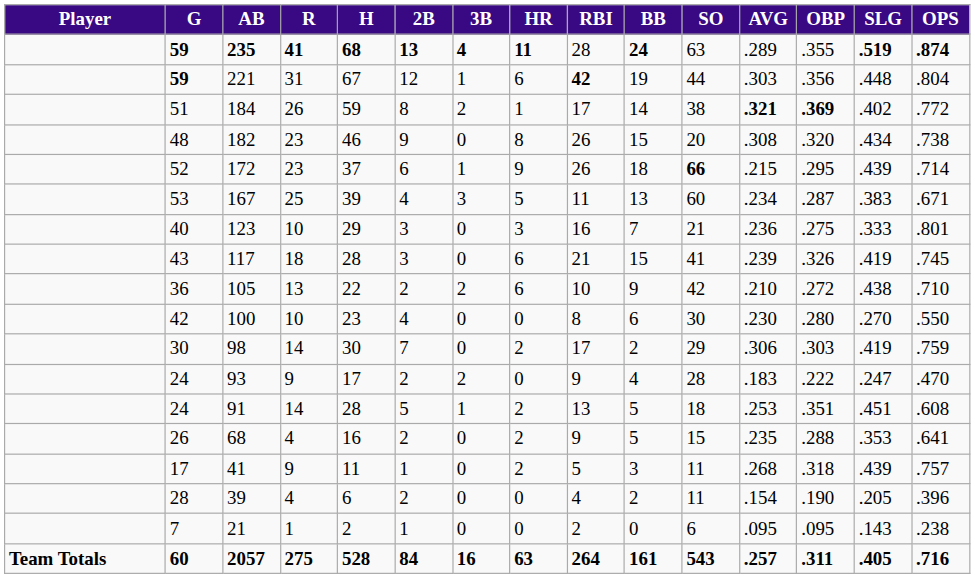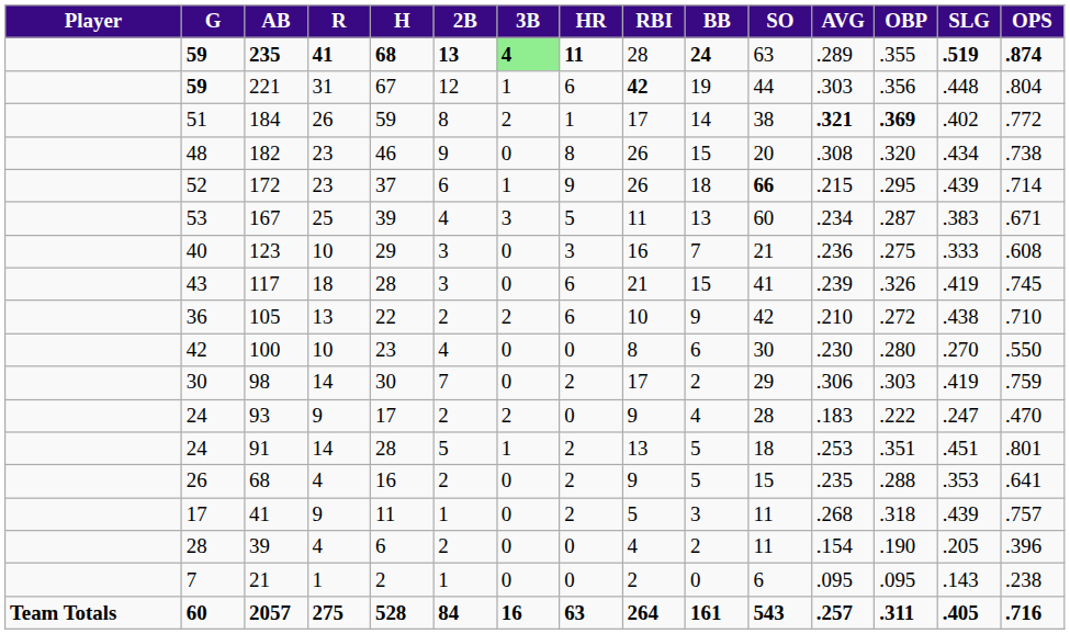 <table class="wikitable sortable">
 <tr>
 <th style="background:#380982; color:#FFF; width:14%;">Player</th>
 <th style="background:#380982; color:#FFF; width:5%;">G</th>
 <th style="background:#380982; color:#FFF; width:5%;">AB</th>
 <th style="background:#380982; color:#FFF; width:5%;">R</th>
 <th style="background:#380982; color:#FFF; width:5%;">H</th>
 <th style="background:#380982; color:#FFF; width:5%;">2B</th>
 <th style="background:#380982; color:#FFF; width:5%;">3B</th>
 <th style="background:#380982; color:#FFF; width:5%;">HR</th>
 <th style="background:#380982; color:#FFF; width:5%;">RBI</th>
 <th style="background:#380982; color:#FFF; width:5%;">BB</th>
 <th style="background:#380982; color:#FFF; width:5%;">SO</th>
 <th style="background:#380982; color:#FFF; width:5%;">AVG</th>
 <th style="background:#380982; color:#FFF; width:5%;">OBP</th>
 <th style="background:#380982; color:#FFF; width:5%;">SLG</th>
 <th style="background:#380982; color:#FFF; width:5%;">OPS</th>
 </tr>
 <tr>
 <td></td>
 <td><strong>59</strong></td>
 <td><strong>235</strong></td>
 <td><strong>41</strong></td>
 <td><strong>68</strong></td>
 <td><strong>13</strong></td>
-<td><strong>4</strong></td>
+<td style="background: lightgreen;"><strong>4</strong></td>
 <td><strong>11</strong></td>
 <td>28</td>
 <td><strong>24</strong></td>
 <td>63</td>
 <td>.289</td>
 <td>.355</td>
 <td><strong>.519</strong></td>
 <td><strong>.874</strong></td>
 </tr>
 <tr>
 <td></td>
 <td><strong>59</strong></td>
 <td>221</td>
 <td>31</td>
 <td>67</td>
 <td>12</td>
 <td>1</td>
 <td>6</td>
 <td><strong>42</strong></td>
 <td>19</td>
 <td>44</td>
 <td>.303</td>
 <td>.356</td>
 <td>.448</td>
 <td>.804</td>
 </tr>
 <tr>
 <td></td>
 <td>51</td>
 <td>184</td>
 <td>26</td>
 <td>59</td>
 <td>8</td>
 <td>2</td>
 <td>1</td>
 <td>17</td>
 <td>14</td>
 <td>38</td>
 <td><strong>.321</strong></td>
 <td><strong>.369</strong></td>
 <td>.402</td>
 <td>.772</td>
 </tr>
 <tr>
 <td></td>
 <td>48</td>
 <td>182</td>
 <td>23</td>
 <td>46</td>
 <td>9</td>
 <td>0</td>
 <td>8</td>
 <td>26</td>
 <td>15</td>
 <td>20</td>
 <td>.308</td>
 <td>.320</td>
 <td>.434</td>
 <td>.738</td>
 </tr>
 <tr>
 <td></td>
 <td>52</td>
 <td>172</td>
 <td>23</td>
 <td>37</td>
 <td>6</td>
 <td>1</td>
 <td>9</td>
 <td>26</td>
 <td>18</td>
 <td><strong>66</strong></td>
 <td>.215</td>
 <td>.295</td>
 <td>.439</td>
 <td>.714</td>
 </tr>
 <tr>
 <td></td>
 <td>53</td>
 <td>167</td>
 <td>25</td>
 <td>39</td>
 <td>4</td>
 <td>3</td>
 <td>5</td>
 <td>11</td>
 <td>13</td>
 <td>60</td>
 <td>.234</td>
 <td>.287</td>
 <td>.383</td>
 <td>.671</td>
 </tr>
 <tr>
 <td></td>
 <td>40</td>
 <td>123</td>
 <td>10</td>
 <td>29</td>
 <td>3</td>
 <td>0</td>
 <td>3</td>
 <td>16</td>
 <td>7</td>
 <td>21</td>
 <td>.236</td>
 <td>.275</td>
 <td>.333</td>
-<td>.801</td>
+<td>.608</td>
 </tr>
 <tr>
 <td></td>
 <td>43</td>
 <td>117</td>
 <td>18</td>
 <td>28</td>
 <td>3</td>
 <td>0</td>
 <td>6</td>
 <td>21</td>
 <td>15</td>
 <td>41</td>
 <td>.239</td>
 <td>.326</td>
 <td>.419</td>
 <td>.745</td>
 </tr>
 <tr>
 <td></td>
 <td>36</td>
 <td>105</td>
 <td>13</td>
 <td>22</td>
 <td>2</td>
 <td>2</td>
 <td>6</td>
 <td>10</td>
 <td>9</td>
 <td>42</td>
 <td>.210</td>
 <td>.272</td>
 <td>.438</td>
 <td>.710</td>
 </tr>
 <tr>
 <td></td>
 <td>42</td>
 <td>100</td>
 <td>10</td>
 <td>23</td>
 <td>4</td>
 <td>0</td>
 <td>0</td>
 <td>8</td>
 <td>6</td>
 <td>30</td>
 <td>.230</td>
 <td>.280</td>
 <td>.270</td>
 <td>.550</td>
 </tr>
 <tr>
 <td></td>
 <td>30</td>
 <td>98</td>
 <td>14</td>
 <td>30</td>
 <td>7</td>
 <td>0</td>
 <td>2</td>
 <td>17</td>
 <td>2</td>
 <td>29</td>
 <td>.306</td>
 <td>.303</td>
 <td>.419</td>
 <td>.759</td>
 </tr>
 <tr>
 <td></td>
 <td>24</td>
 <td>93</td>
 <td>9</td>
 <td>17</td>
 <td>2</td>
 <td>2</td>
 <td>0</td>
 <td>9</td>
 <td>4</td>
 <td>28</td>
 <td>.183</td>
 <td>.222</td>
 <td>.247</td>
 <td>.470</td>
 </tr>
 <tr>
 <td></td>
 <td>24</td>
 <td>91</td>
 <td>14</td>
 <td>28</td>
 <td>5</td>
 <td>1</td>
 <td>2</td>
 <td>13</td>
 <td>5</td>
 <td>18</td>
 <td>.253</td>
 <td>.351</td>
 <td>.451</td>
-<td>.608</td>
+<td>.801</td>
 </tr>
 <tr>
 <td></td>
 <td>26</td>
 <td>68</td>
 <td>4</td>
 <td>16</td>
 <td>2</td>
 <td>0</td>
 <td>2</td>
 <td>9</td>
 <td>5</td>
 <td>15</td>
 <td>.235</td>
 <td>.288</td>
 <td>.353</td>
 <td>.641</td>
 </tr>
 <tr>
 <td></td>
 <td>17</td>
 <td>41</td>
 <td>9</td>
 <td>11</td>
 <td>1</td>
 <td>0</td>
 <td>2</td>
 <td>5</td>
 <td>3</td>
 <td>11</td>
 <td>.268</td>
 <td>.318</td>
 <td>.439</td>
 <td>.757</td>
 </tr>
 <tr>
 <td></td>
 <td>28</td>
 <td>39</td>
 <td>4</td>
 <td>6</td>
 <td>2</td>
 <td>0</td>
 <td>0</td>
 <td>4</td>
 <td>2</td>
 <td>11</td>
 <td>.154</td>
 <td>.190</td>
 <td>.205</td>
 <td>.396</td>
 </tr>
 <tr>
 <td></td>
 <td>7</td>
 <td>21</td>
 <td>1</td>
 <td>2</td>
 <td>1</td>
 <td>0</td>
 <td>0</td>
 <td>2</td>
 <td>0</td>
 <td>6</td>
 <td>.095</td>
 <td>.095</td>
 <td>.143</td>
 <td>.238</td>
 </tr>
 <tr>
 <td><strong>Team Totals</strong></td>
 <td><strong>60</strong></td>
 <td><strong>2057</strong></td>
 <td><strong>275</strong></td>
 <td><strong>528</strong></td>
 <td><strong>84</strong></td>
 <td><strong>16</strong></td>
 <td><strong>63</strong></td>
 <td><strong>264</strong></td>
 <td><strong>161</strong></td>
 <td><strong>543</strong></td>
 <td><strong>.257</strong></td>
 <td><strong>.311</strong></td>
 <td><strong>.405</strong></td>
 <td><strong>.716</strong></td>
 </tr>
 </table>
